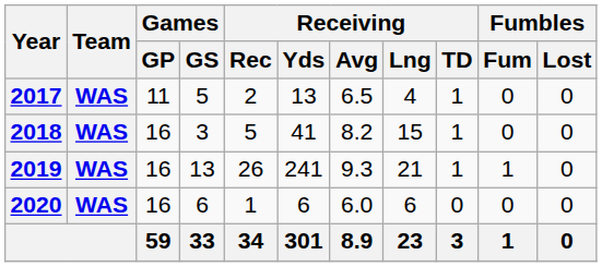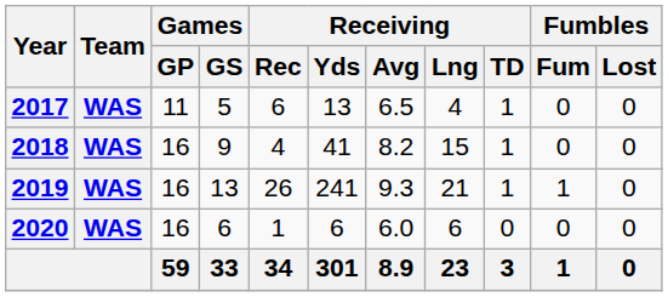 <table class="wikitable" style="text-align:center;">
 <tr>
 <th rowspan="2">Year</th>
 <th rowspan="2">Team</th>
 <th colspan="2">Games</th>
 <th colspan="5">Receiving</th>
 <th colspan="2">Fumbles</th>
 </tr>
 <tr>
 <th>GP</th>
 <th>GS</th>
 <th>Rec</th>
 <th>Yds</th>
 <th>Avg</th>
 <th>Lng</th>
 <th>TD</th>
 <th>Fum</th>
 <th>Lost</th>
 </tr>
 <tr>
 <th><a href='#'>2017</a></th>
 <th><a href='#'>WAS</a></th>
 <td>11</td>
 <td>5</td>
-<td>2</td>
+<td>6</td>
 <td>13</td>
 <td>6.5</td>
 <td>4</td>
 <td>1</td>
 <td>0</td>
 <td>0</td>
 </tr>
 <tr>
 <th><a href='#'>2018</a></th>
 <th><a href='#'>WAS</a></th>
 <td>16</td>
-<td>3</td>
-<td>5</td>
+<td>9</td>
+<td>4</td>
 <td>41</td>
 <td>8.2</td>
 <td>15</td>
 <td>1</td>
 <td>0</td>
 <td>0</td>
 </tr>
 <tr>
 <th><a href='#'>2019</a></th>
 <th><a href='#'>WAS</a></th>
 <td>16</td>
 <td>13</td>
 <td>26</td>
 <td>241</td>
 <td>9.3</td>
 <td>21</td>
 <td>1</td>
 <td>1</td>
 <td>0</td>
 </tr>
 <tr>
 <th><a href='#'>2020</a></th>
 <th><a href='#'>WAS</a></th>
 <td>16</td>
 <td>6</td>
 <td>1</td>
 <td>6</td>
 <td>6.0</td>
 <td>6</td>
 <td>0</td>
 <td>0</td>
 <td>0</td>
 </tr>
 <tr>
 <th colspan="2"></th>
 <th>59</th>
 <th>33</th>
 <th>34</th>
 <th>301</th>
 <th>8.9</th>
 <th>23</th>
 <th>3</th>
 <th>1</th>
 <th>0</th>
 </tr>
 <tr>
 </tr>
 </table>
